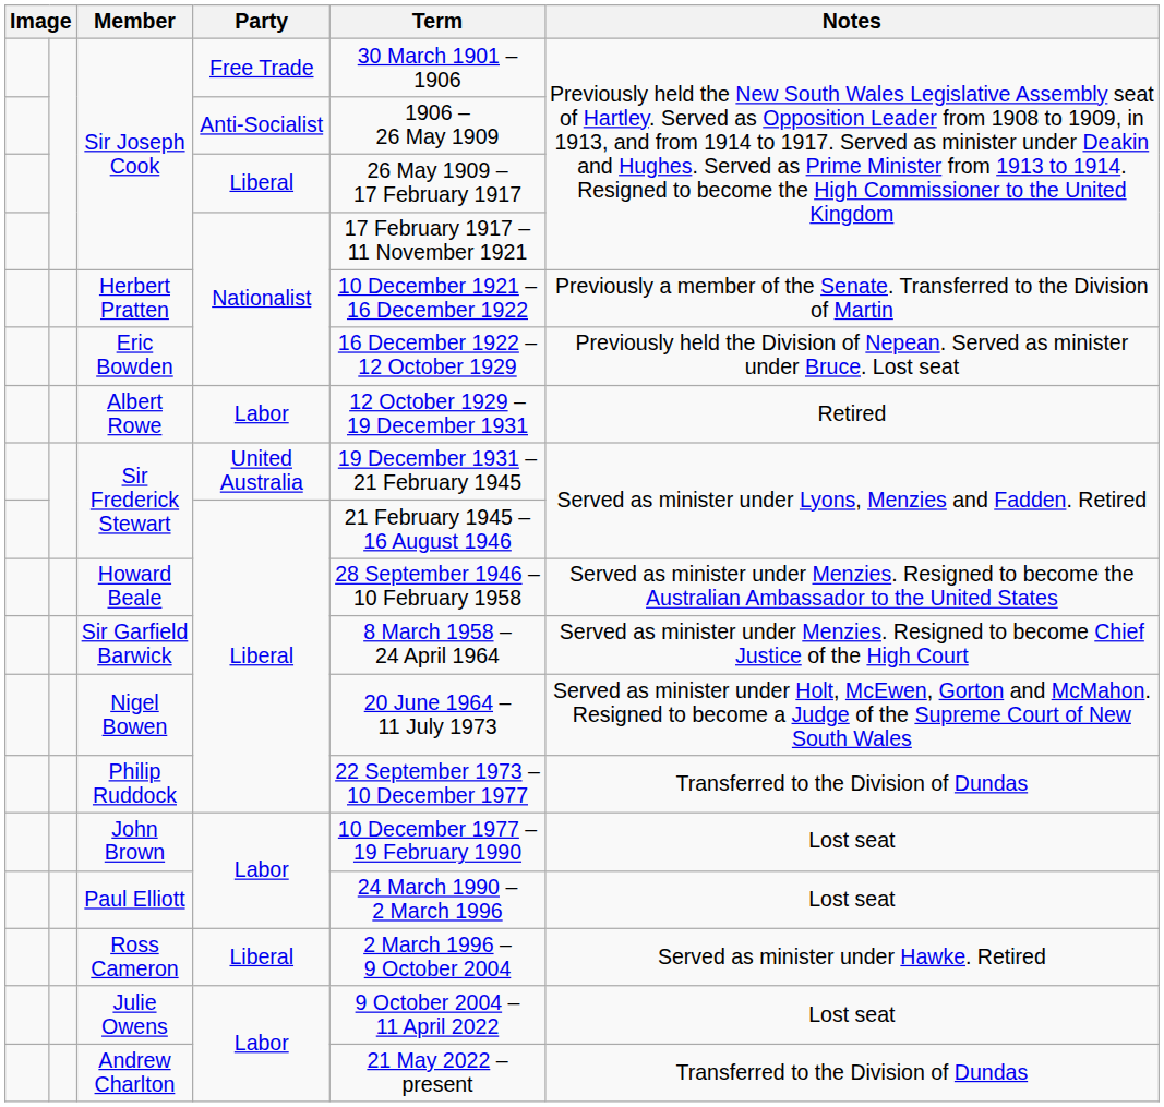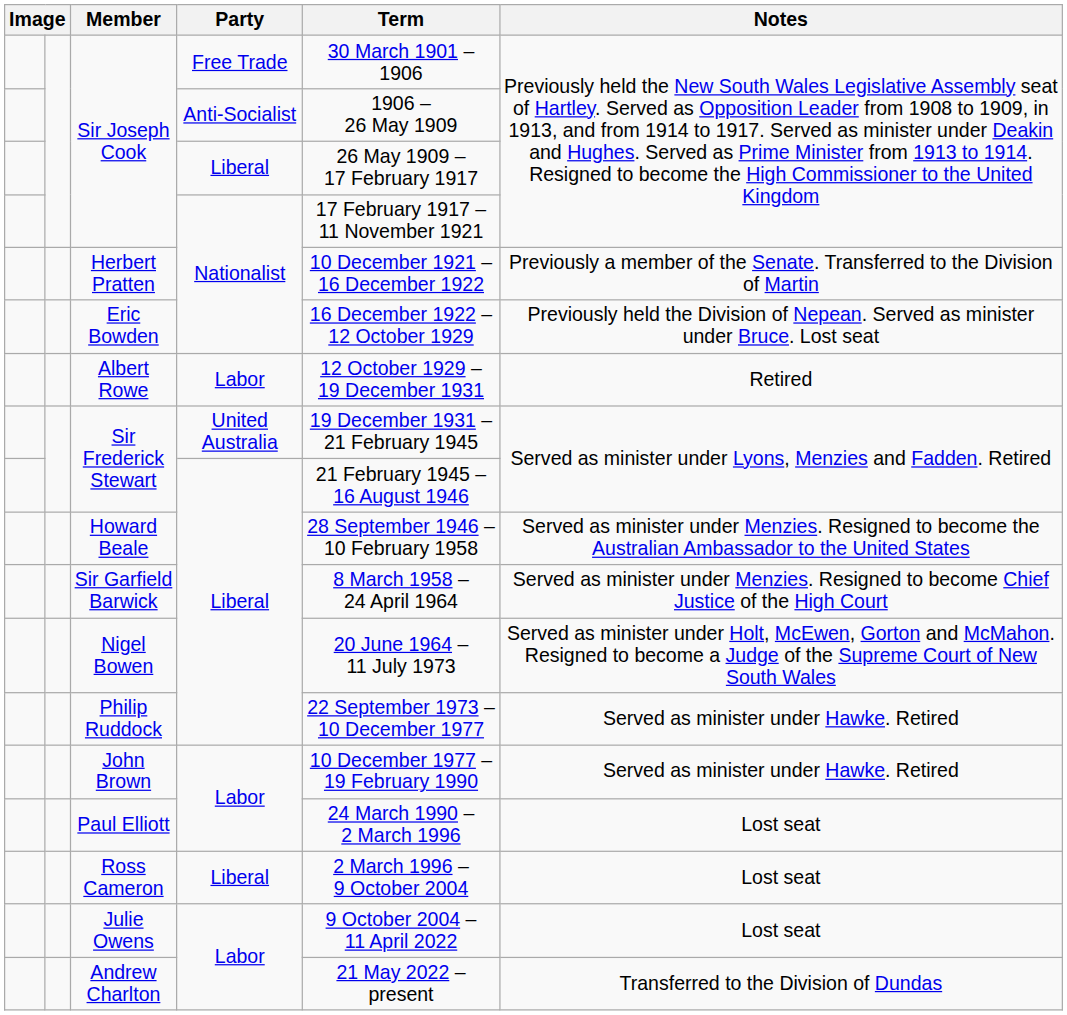 <table class=wikitable style="text-align:center">
 <tr>
 <th colspan=2>Image</th>
 <th>Member</th>
 <th>Party</th>
 <th>Term</th>
 <th>Notes</th>
 </tr>
 <tr>
 <td> </td>
 <td rowspan=4></td>
 <td rowspan=4><a href='#'>Sir Joseph Cook</a><br></td>
 <td><a href='#'>Free Trade</a></td>
 <td nowrap><a href='#'>30 March 1901</a> –<br>1906</td>
 <td rowspan=4>Previously held the <a href='#'>New South Wales Legislative Assembly</a> seat of <a href='#'>Hartley</a>. Served as <a href='#'>Opposition Leader</a> from 1908 to 1909, in 1913, and from 1914 to 1917. Served as minister under <a href='#'>Deakin</a> and <a href='#'>Hughes</a>. Served as <a href='#'>Prime Minister</a> from <a href='#'>1913 to 1914</a>. Resigned to become the <a href='#'>High Commissioner to the United Kingdom</a></td>
 </tr>
 <tr>
 <td> </td>
 <td nowrap><a href='#'>Anti-Socialist</a></td>
 <td nowrap>1906 –<br>26 May 1909</td>
 </tr>
 <tr>
 <td> </td>
 <td nowrap><a href='#'>Liberal</a></td>
 <td nowrap>26 May 1909 –<br>17 February 1917</td>
 </tr>
 <tr>
 <td> </td>
 <td rowspan="3"><a href='#'>Nationalist</a></td>
 <td nowrap>17 February 1917 –<br>11 November 1921</td>
 </tr>
 <tr>
 <td> </td>
 <td></td>
 <td><a href='#'>Herbert Pratten</a><br></td>
 <td nowrap><a href='#'>10 December 1921</a> –<br><a href='#'>16 December 1922</a></td>
 <td>Previously a member of the <a href='#'>Senate</a>. Transferred to the Division of <a href='#'>Martin</a></td>
 </tr>
 <tr>
 <td> </td>
 <td></td>
 <td><a href='#'>Eric Bowden</a><br></td>
 <td nowrap><a href='#'>16 December 1922</a> –<br><a href='#'>12 October 1929</a></td>
 <td>Previously held the Division of <a href='#'>Nepean</a>. Served as minister under <a href='#'>Bruce</a>. Lost seat</td>
 </tr>
 <tr>
 <td> </td>
 <td></td>
 <td><a href='#'>Albert Rowe</a><br></td>
 <td><a href='#'>Labor</a></td>
 <td nowrap><a href='#'>12 October 1929</a> –<br><a href='#'>19 December 1931</a></td>
 <td>Retired</td>
 </tr>
 <tr>
 <td> </td>
 <td rowspan=2></td>
 <td rowspan=2><a href='#'>Sir Frederick Stewart</a><br></td>
 <td><a href='#'>United Australia</a></td>
 <td nowrap><a href='#'>19 December 1931</a> –<br>21 February 1945</td>
 <td rowspan=2>Served as minister under <a href='#'>Lyons</a>, <a href='#'>Menzies</a> and <a href='#'>Fadden</a>. Retired</td>
 </tr>
 <tr>
 <td> </td>
 <td rowspan="5"><a href='#'>Liberal</a></td>
 <td nowrap>21 February 1945 –<br><a href='#'>16 August 1946</a></td>
 </tr>
 <tr>
 <td> </td>
 <td></td>
 <td><a href='#'>Howard Beale</a><br></td>
 <td nowrap><a href='#'>28 September 1946</a> –<br>10 February 1958</td>
 <td>Served as minister under <a href='#'>Menzies</a>. Resigned to become the <a href='#'>Australian Ambassador to the United States</a></td>
 </tr>
 <tr>
 <td> </td>
 <td></td>
 <td><a href='#'>Sir Garfield Barwick</a><br></td>
 <td nowrap><a href='#'>8 March 1958</a> –<br>24 April 1964</td>
 <td>Served as minister under <a href='#'>Menzies</a>. Resigned to become <a href='#'>Chief Justice</a> of the <a href='#'>High Court</a></td>
 </tr>
 <tr>
 <td> </td>
 <td></td>
 <td><a href='#'>Nigel Bowen</a><br></td>
 <td nowrap><a href='#'>20 June 1964</a> –<br>11 July 1973</td>
 <td>Served as minister under <a href='#'>Holt</a>, <a href='#'>McEwen</a>, <a href='#'>Gorton</a> and <a href='#'>McMahon</a>. Resigned to become a <a href='#'>Judge</a> of the <a href='#'>Supreme Court of New South Wales</a></td>
 </tr>
 <tr>
 <td> </td>
 <td></td>
 <td><a href='#'>Philip Ruddock</a><br></td>
 <td nowrap><a href='#'>22 September 1973</a> –<br><a href='#'>10 December 1977</a></td>
-<td>Transferred to the Division of <a href='#'>Dundas</a></td>
+<td>Served as minister under <a href='#'>Hawke</a>. Retired</td>
 </tr>
 <tr>
 <td> </td>
 <td></td>
 <td><a href='#'>John Brown</a><br></td>
 <td rowspan="2"><a href='#'>Labor</a></td>
 <td nowrap><a href='#'>10 December 1977</a> –<br><a href='#'>19 February 1990</a></td>
-<td>Lost seat</td>
+<td>Served as minister under <a href='#'>Hawke</a>. Retired</td>
 </tr>
 <tr>
 <td> </td>
 <td></td>
 <td><a href='#'>Paul Elliott</a><br></td>
 <td nowrap><a href='#'>24 March 1990</a> –<br><a href='#'>2 March 1996</a></td>
 <td>Lost seat</td>
 </tr>
 <tr>
 <td> </td>
 <td></td>
 <td><a href='#'>Ross Cameron</a><br></td>
 <td><a href='#'>Liberal</a></td>
 <td nowrap><a href='#'>2 March 1996</a> –<br><a href='#'>9 October 2004</a></td>
-<td>Served as minister under <a href='#'>Hawke</a>. Retired</td>
+<td>Lost seat</td>
 </tr>
 <tr>
 <td> </td>
 <td></td>
 <td><a href='#'>Julie Owens</a><br></td>
 <td rowspan="2"><a href='#'>Labor</a></td>
 <td nowrap><a href='#'>9 October 2004</a> –<br><a href='#'>11 April 2022</a></td>
 <td>Lost seat</td>
 </tr>
 <tr>
 <td> </td>
 <td></td>
 <td><a href='#'>Andrew Charlton</a><br></td>
 <td nowrap><a href='#'>21 May 2022</a> –<br>present</td>
 <td>Transferred to the Division of <a href='#'>Dundas</a></td>
 </tr>
 </table>
